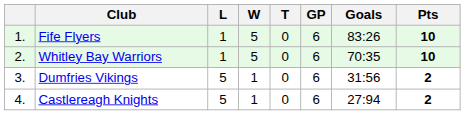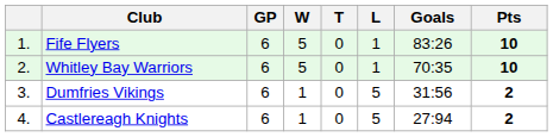 <table class="wikitable">
 <tr>
 <th width="30"></th>
 <th width="200">Club</th>
-<th width="30">L</th>
+<th width="30">GP</th>
 <th width="30">W</th>
 <th width="30">T</th>
-<th width="30">GP</th>
+<th width="30">L</th>
 <th width="70">Goals</th>
 <th width="70">Pts</th>
 </tr>
 <tr bgcolor="#e6fae6" align="center">
 <td>1.</td>
 <td align="left"><a href='#'>Fife Flyers</a></td>
-<td>1</td>
+<td>6</td>
 <td>5</td>
 <td>0</td>
-<td>6</td>
+<td>1</td>
 <td>83:26</td>
 <td><strong>10</strong></td>
 </tr>
 <tr bgcolor="#e6fae6" align="center">
 <td>2.</td>
 <td align="left"><a href='#'>Whitley Bay Warriors</a></td>
-<td>1</td>
+<td>6</td>
 <td>5</td>
 <td>0</td>
-<td>6</td>
+<td>1</td>
 <td>70:35</td>
 <td><strong>10</strong></td>
 </tr>
 <tr bgcolor="#FFFFFF" align="center">
 <td>3.</td>
 <td align="left"><a href='#'>Dumfries Vikings</a></td>
-<td>5</td>
+<td>6</td>
 <td>1</td>
 <td>0</td>
-<td>6</td>
+<td>5</td>
 <td>31:56</td>
 <td><strong>2</strong></td>
 </tr>
 <tr bgcolor="#FFFFFF" align="center">
 <td>4.</td>
 <td align="left"><a href='#'>Castlereagh Knights</a></td>
-<td>5</td>
+<td>6</td>
 <td>1</td>
 <td>0</td>
-<td>6</td>
+<td>5</td>
 <td>27:94</td>
 <td><strong>2</strong></td>
 </tr>
 </table>
